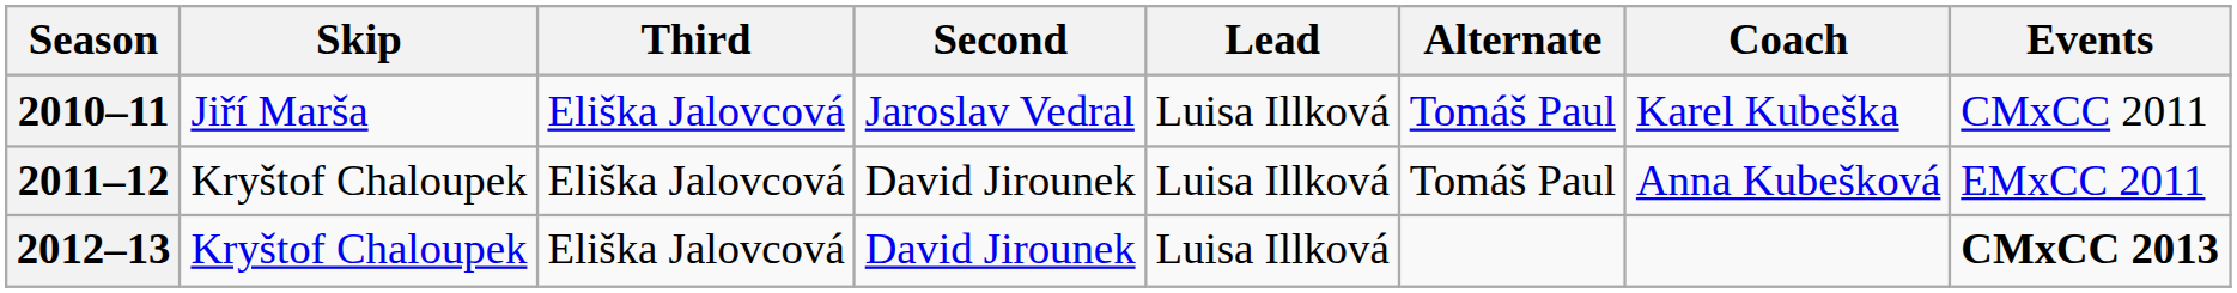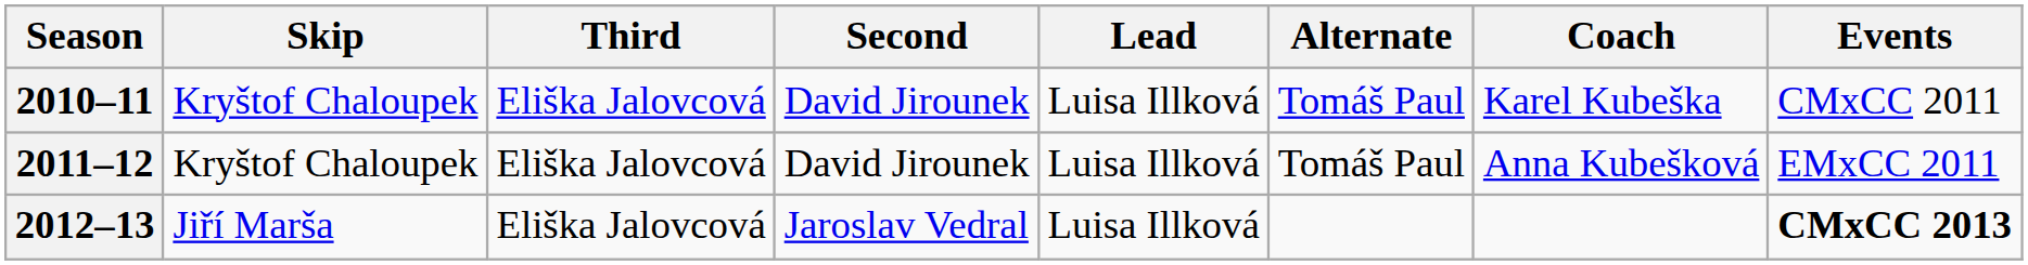 <table class="wikitable">
 <tr>
 <th scope="col">Season</th>
 <th scope="col">Skip</th>
 <th scope="col">Third</th>
 <th scope="col">Second</th>
 <th scope="col">Lead</th>
 <th scope="col">Alternate</th>
 <th scope="col">Coach</th>
 <th scope="col">Events</th>
 </tr>
 <tr>
 <th scope="row">2010–11</th>
-<td><a href='#'>Jiří Marša</a></td>
+<td><a href='#'>Kryštof Chaloupek</a></td>
 <td><a href='#'>Eliška Jalovcová</a></td>
-<td><a href='#'>Jaroslav Vedral</a></td>
+<td><a href='#'>David Jirounek</a></td>
 <td>Luisa Illková</td>
 <td><a href='#'>Tomáš Paul</a></td>
 <td><a href='#'>Karel Kubeška</a></td>
 <td><a href='#'>CMxCC</a> 2011 </td>
 </tr>
 <tr>
 <th scope="row">2011–12</th>
 <td>Kryštof Chaloupek</td>
 <td>Eliška Jalovcová</td>
 <td>David Jirounek</td>
 <td>Luisa Illková</td>
 <td>Tomáš Paul</td>
 <td><a href='#'>Anna Kubešková</a></td>
 <td><a href='#'>EMxCC 2011</a> </td>
 </tr>
 <tr>
 <th scope="row">2012–13</th>
-<td><a href='#'>Kryštof Chaloupek</a></td>
+<td><a href='#'>Jiří Marša</a></td>
 <td>Eliška Jalovcová</td>
-<td><a href='#'>David Jirounek</a></td>
+<td><a href='#'>Jaroslav Vedral</a></td>
 <td>Luisa Illková</td>
 <td></td>
 <td></td>
 <td><strong>CMxCC 2013 </strong></td>
 </tr>
 </table>
